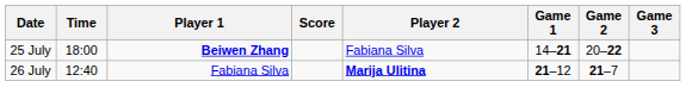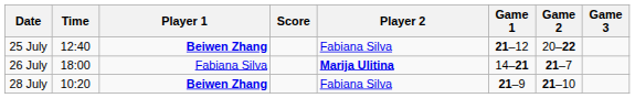 <table class="wikitable" style="font-size:90%; text-align:center">
 <tr>
 <th width="50">Date</th>
 <th width="50">Time</th>
 <th width="200">Player 1</th>
 <th width="50">Score</th>
 <th width="200">Player 2</th>
 <th width="50">Game 1</th>
 <th width="50">Game 2</th>
 <th width="50">Game 3</th>
 </tr>
 <tr>
 <td>25 July</td>
-<td>18:00</td>
+<td>12:40</td>
 <td align="right"><strong><a href='#'>Beiwen Zhang</a> </strong></td>
 <td> </td>
 <td align="left"> <a href='#'>Fabiana Silva</a></td>
-<td>14–<strong>21</strong></td>
+<td><strong>21</strong>–12</td>
 <td>20–<strong>22</strong></td>
 <td></td>
 </tr>
 <tr>
 <td>26 July</td>
-<td>12:40</td>
+<td>18:00</td>
 <td align="right"><a href='#'>Fabiana Silva</a> </td>
 <td> </td>
 <td align="left"><strong> <a href='#'>Marija Ulitina</a></strong></td>
-<td><strong>21</strong>–12</td>
+<td>14–<strong>21</strong></td>
 <td><strong>21</strong>–7</td>
 <td></td>
 </tr>
+<tr>
+<td>28 July</td>
+<td>10:20</td>
+<td align="right"><strong><a href='#'>Beiwen Zhang</a> </strong></td>
+<td> </td>
+<td align="left"> <a href='#'>Fabiana Silva</a></td>
+<td><strong>21</strong>–9</td>
+<td><strong>21</strong>–10</td>
+<td></td>
+</tr>
 </table>
